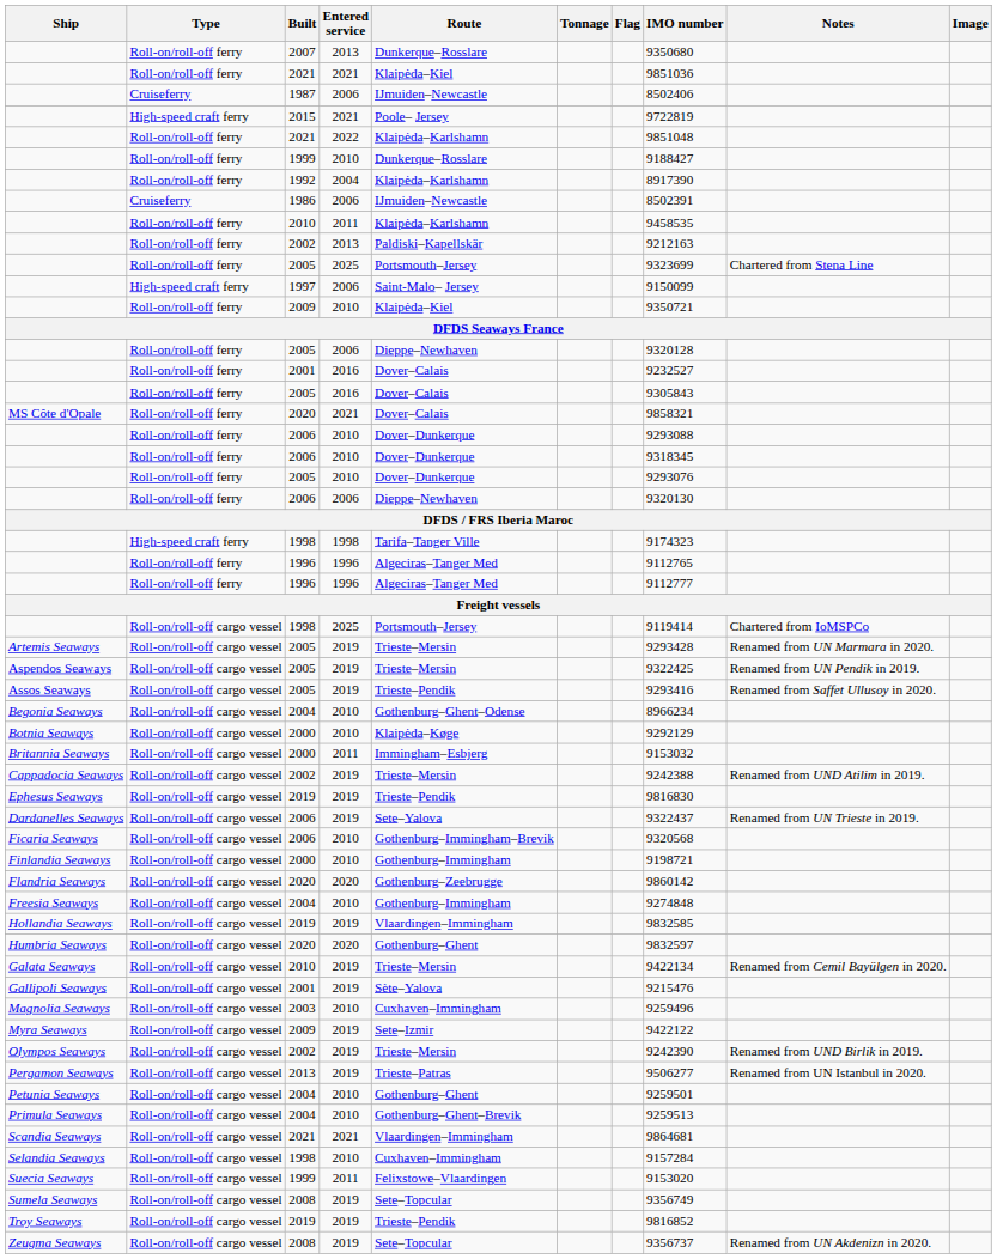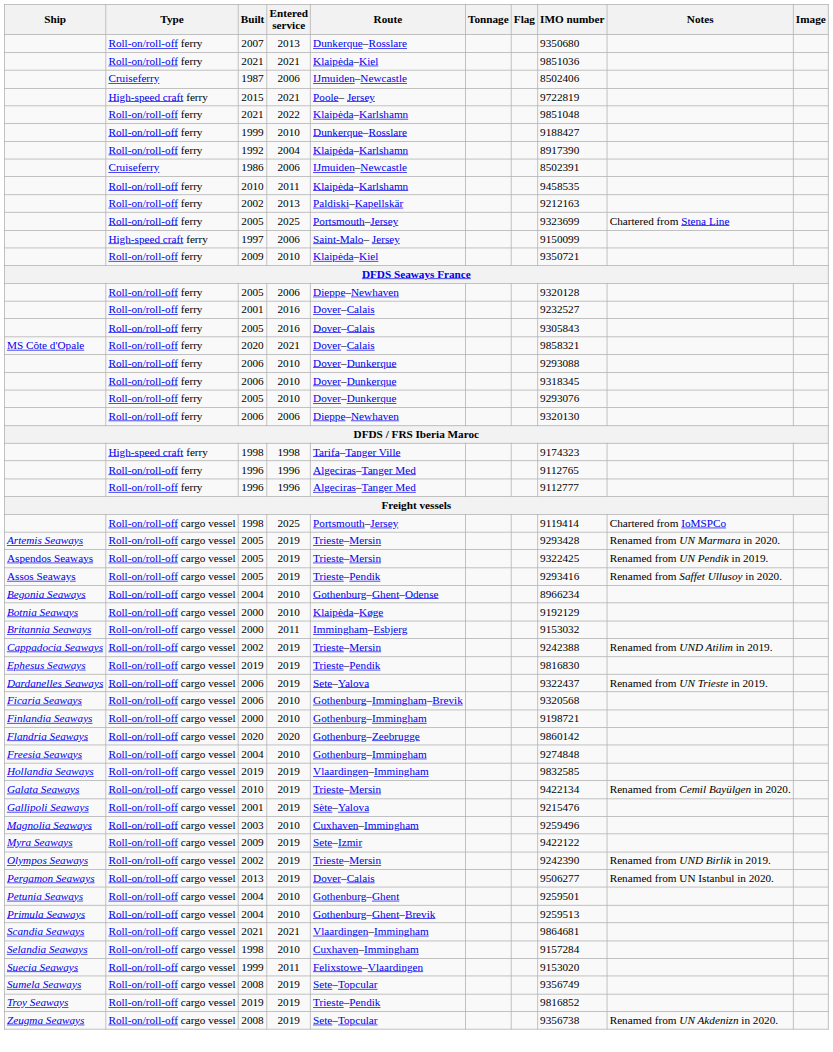 <table class="wikitable sortable">
 <tr>
 <th>Ship</th>
 <th>Type</th>
 <th>Built</th>
 <th>Entered<br>service</th>
 <th>Route</th>
 <th>Tonnage</th>
 <th>Flag</th>
 <th>IMO number</th>
 <th>Notes</th>
 <th>Image</th>
 </tr>
 <tr>
 <td></td>
 <td><a href='#'>Roll-on/roll-off</a> ferry</td>
 <td align="Center">2007</td>
 <td align="Center">2013</td>
 <td><a href='#'>Dunkerque</a>–<a href='#'>Rosslare</a></td>
 <td></td>
 <td></td>
 <td>9350680</td>
 <td></td>
 <td></td>
 </tr>
 <tr>
 <td></td>
 <td><a href='#'>Roll-on/roll-off</a> ferry</td>
 <td align="Center">2021</td>
 <td align="Center">2021</td>
 <td><a href='#'>Klaipėda</a>–<a href='#'>Kiel</a></td>
 <td></td>
 <td></td>
 <td>9851036</td>
 <td></td>
 <td></td>
 </tr>
 <tr>
 <td></td>
 <td><a href='#'>Cruiseferry</a></td>
 <td align="Center">1987</td>
 <td align="Center">2006</td>
 <td><a href='#'>IJmuiden</a>–<a href='#'>Newcastle</a></td>
 <td></td>
 <td></td>
 <td>8502406</td>
 <td></td>
 <td></td>
 </tr>
 <tr>
 <td></td>
 <td><a href='#'>High-speed craft</a> ferry</td>
 <td align="Center">2015</td>
 <td align="Center">2021</td>
 <td><a href='#'>Poole</a>– <a href='#'>Jersey</a></td>
 <td></td>
 <td></td>
 <td>9722819</td>
 <td></td>
 <td></td>
 </tr>
 <tr>
 <td></td>
 <td><a href='#'>Roll-on/roll-off</a> ferry</td>
 <td align="Center">2021</td>
 <td align="Center">2022</td>
 <td><a href='#'>Klaipėda</a>–<a href='#'>Karlshamn</a></td>
 <td></td>
 <td></td>
 <td>9851048</td>
 <td></td>
 <td></td>
 </tr>
 <tr>
 <td></td>
 <td><a href='#'>Roll-on/roll-off</a> ferry</td>
 <td align="Center">1999</td>
 <td align="Center">2010</td>
 <td><a href='#'>Dunkerque</a>–<a href='#'>Rosslare</a></td>
 <td></td>
 <td></td>
 <td>9188427</td>
 <td></td>
 <td></td>
 </tr>
 <tr>
 <td></td>
 <td><a href='#'>Roll-on/roll-off</a> ferry</td>
 <td align="Center">1992</td>
 <td align="Center">2004</td>
 <td><a href='#'>Klaipėda</a>–<a href='#'>Karlshamn</a></td>
 <td></td>
 <td></td>
 <td>8917390</td>
 <td></td>
 <td></td>
 </tr>
 <tr>
 <td></td>
 <td><a href='#'>Cruiseferry</a></td>
 <td align="Center">1986</td>
 <td align="Center">2006</td>
 <td><a href='#'>IJmuiden</a>–<a href='#'>Newcastle</a></td>
 <td></td>
 <td></td>
 <td>8502391</td>
 <td></td>
 <td></td>
 </tr>
 <tr>
 <td></td>
 <td><a href='#'>Roll-on/roll-off</a> ferry</td>
 <td align="Center">2010</td>
 <td align="Center">2011</td>
 <td><a href='#'>Klaipėda</a>–<a href='#'>Karlshamn</a></td>
 <td></td>
 <td></td>
 <td>9458535</td>
 <td></td>
 <td></td>
 </tr>
 <tr>
 <td></td>
 <td><a href='#'>Roll-on/roll-off</a> ferry</td>
 <td align="Center">2002</td>
 <td align="Center">2013</td>
 <td><a href='#'>Paldiski</a>–<a href='#'>Kapellskär</a></td>
 <td></td>
 <td></td>
 <td>9212163</td>
 <td></td>
 <td></td>
 </tr>
 <tr>
 <td></td>
 <td><a href='#'>Roll-on/roll-off</a> ferry</td>
 <td align="Center">2005</td>
 <td align="Center">2025</td>
 <td><a href='#'>Portsmouth</a>–<a href='#'>Jersey</a></td>
 <td></td>
 <td></td>
 <td>9323699</td>
 <td>Chartered from <a href='#'>Stena Line</a></td>
 <td></td>
 </tr>
 <tr>
 <td></td>
 <td><a href='#'>High-speed craft</a> ferry</td>
 <td align="Center">1997</td>
 <td align="Center">2006</td>
 <td><a href='#'>Saint-Malo</a>– <a href='#'>Jersey</a></td>
 <td></td>
 <td></td>
 <td>9150099</td>
 <td></td>
 <td></td>
 </tr>
 <tr>
 <td></td>
 <td><a href='#'>Roll-on/roll-off</a> ferry</td>
 <td align="Center">2009</td>
 <td align="Center">2010</td>
 <td><a href='#'>Klaipėda</a>–<a href='#'>Kiel</a></td>
 <td></td>
 <td></td>
 <td>9350721</td>
 <td></td>
 <td></td>
 </tr>
 <tr>
 <th colspan="10"><a href='#'>DFDS Seaways France</a></th>
 </tr>
 <tr>
 <td></td>
 <td><a href='#'>Roll-on/roll-off</a> ferry</td>
 <td align="Center">2005</td>
 <td align="Center">2006</td>
 <td><a href='#'>Dieppe</a>–<a href='#'>Newhaven</a></td>
 <td></td>
 <td></td>
 <td>9320128</td>
 <td></td>
 <td></td>
 </tr>
 <tr>
 <td></td>
 <td><a href='#'>Roll-on/roll-off</a> ferry</td>
 <td align="Center">2001</td>
 <td align="Center">2016</td>
 <td><a href='#'>Dover</a>–<a href='#'>Calais</a></td>
 <td></td>
 <td></td>
 <td>9232527</td>
 <td></td>
 <td></td>
 </tr>
 <tr>
 <td></td>
 <td><a href='#'>Roll-on/roll-off</a> ferry</td>
 <td align="Center">2005</td>
 <td align="Center">2016</td>
 <td><a href='#'>Dover</a>–<a href='#'>Calais</a></td>
 <td></td>
 <td></td>
 <td>9305843</td>
 <td></td>
 <td></td>
 </tr>
 <tr>
 <td><a href='#'>MS Côte d'Opale</a></td>
 <td><a href='#'>Roll-on/roll-off</a> ferry</td>
 <td align="Center">2020</td>
 <td align="Center">2021</td>
 <td><a href='#'>Dover</a>–<a href='#'>Calais</a></td>
 <td></td>
 <td></td>
 <td>9858321</td>
 <td></td>
 <td></td>
 </tr>
 <tr>
 <td></td>
 <td><a href='#'>Roll-on/roll-off</a> ferry</td>
 <td align="Center">2006</td>
 <td align="Center">2010</td>
 <td><a href='#'>Dover</a>–<a href='#'>Dunkerque</a></td>
 <td></td>
 <td></td>
 <td>9293088</td>
 <td></td>
 <td></td>
 </tr>
 <tr>
 <td></td>
 <td><a href='#'>Roll-on/roll-off</a> ferry</td>
 <td align="Center">2006</td>
 <td align="Center">2010</td>
 <td><a href='#'>Dover</a>–<a href='#'>Dunkerque</a></td>
 <td></td>
 <td></td>
 <td>9318345</td>
 <td></td>
 <td></td>
 </tr>
 <tr>
 <td></td>
 <td><a href='#'>Roll-on/roll-off</a> ferry</td>
 <td align="Center">2005</td>
 <td align="Center">2010</td>
 <td><a href='#'>Dover</a>–<a href='#'>Dunkerque</a></td>
 <td></td>
 <td></td>
 <td>9293076</td>
 <td></td>
 <td></td>
 </tr>
 <tr>
 <td></td>
 <td><a href='#'>Roll-on/roll-off</a> ferry</td>
 <td align="Center">2006</td>
 <td align="Center">2006</td>
 <td><a href='#'>Dieppe</a>–<a href='#'>Newhaven</a></td>
 <td></td>
 <td></td>
 <td>9320130</td>
 <td></td>
 <td></td>
 </tr>
 <tr>
 <th colspan="10">DFDS / FRS Iberia Maroc</th>
 </tr>
 <tr>
 <td></td>
 <td><a href='#'>High-speed craft</a> ferry</td>
 <td align="Center">1998</td>
 <td align="Center">1998</td>
 <td><a href='#'>Tarifa</a>–<a href='#'>Tanger Ville</a></td>
 <td></td>
 <td></td>
 <td>9174323</td>
 <td></td>
 <td></td>
 </tr>
 <tr>
 <td></td>
 <td><a href='#'>Roll-on/roll-off</a> ferry</td>
 <td align="Center">1996</td>
 <td align="Center">1996</td>
 <td><a href='#'>Algeciras</a>–<a href='#'>Tanger Med</a></td>
 <td></td>
 <td></td>
 <td>9112765</td>
 <td></td>
 <td></td>
 </tr>
 <tr>
 <td></td>
 <td><a href='#'>Roll-on/roll-off</a> ferry</td>
 <td align="Center">1996</td>
 <td align="Center">1996</td>
 <td><a href='#'>Algeciras</a>–<a href='#'>Tanger Med</a></td>
 <td></td>
 <td></td>
 <td>9112777</td>
 <td></td>
 <td></td>
 </tr>
 <tr>
 <th colspan="10">Freight vessels</th>
 </tr>
 <tr>
 <td></td>
 <td><a href='#'>Roll-on/roll-off</a> cargo vessel</td>
 <td align="Center">1998</td>
 <td align="Center">2025</td>
 <td><a href='#'>Portsmouth</a>–<a href='#'>Jersey</a></td>
 <td></td>
 <td></td>
 <td>9119414</td>
 <td>Chartered from <a href='#'>IoMSPCo</a></td>
 <td></td>
 </tr>
 <tr>
 <td><em><a href='#'>Artemis Seaways</a></em></td>
 <td><a href='#'>Roll-on/roll-off</a> cargo vessel</td>
 <td align="Center">2005</td>
 <td align="Center">2019</td>
 <td><a href='#'>Trieste</a>–<a href='#'>Mersin</a></td>
 <td align="Center"></td>
 <td></td>
 <td>9293428</td>
 <td>Renamed from <em>UN Marmara</em> in 2020.</td>
 <td></td>
 </tr>
 <tr>
 <td><a href='#'>Aspendos Seaways</a></td>
 <td><a href='#'>Roll-on/roll-off</a> cargo vessel</td>
 <td align="Center">2005</td>
 <td align="Center">2019</td>
 <td><a href='#'>Trieste</a>–<a href='#'>Mersin</a></td>
 <td align="Center"></td>
 <td></td>
 <td>9322425</td>
 <td>Renamed from <em>UN Pendik</em> in 2019.</td>
 <td></td>
 </tr>
 <tr>
 <td><a href='#'>Assos Seaways</a></td>
 <td><a href='#'>Roll-on/roll-off</a> cargo vessel</td>
 <td align="Center">2005</td>
 <td align="Center">2019</td>
 <td><a href='#'>Trieste</a>–<a href='#'>Pendik</a></td>
 <td align="Center"></td>
 <td></td>
 <td>9293416</td>
 <td>Renamed from <em>Saffet Ullusoy</em> in 2020.</td>
 <td></td>
 </tr>
 <tr>
 <td><em><a href='#'>Begonia Seaways</a></em></td>
 <td><a href='#'>Roll-on/roll-off</a> cargo vessel</td>
 <td align="Center">2004</td>
 <td align="Center">2010</td>
 <td><a href='#'>Gothenburg</a>–<a href='#'>Ghent</a>–<a href='#'>Odense</a></td>
 <td align="Center"></td>
 <td></td>
 <td>8966234</td>
 <td></td>
 <td></td>
 </tr>
 <tr>
 <td><em><a href='#'>Botnia Seaways</a></em></td>
 <td><a href='#'>Roll-on/roll-off</a> cargo vessel</td>
 <td align="Center">2000</td>
 <td align="Center">2010</td>
 <td><a href='#'>Klaipėda</a>–<a href='#'>Køge</a></td>
 <td align="Center"></td>
 <td></td>
-<td>9292129</td>
+<td>9192129</td>
 <td></td>
 <td></td>
 </tr>
 <tr>
 <td><em><a href='#'>Britannia Seaways</a></em></td>
 <td><a href='#'>Roll-on/roll-off</a> cargo vessel</td>
 <td align="Center">2000</td>
 <td align="Center">2011</td>
 <td><a href='#'>Immingham</a>–<a href='#'>Esbjerg</a></td>
 <td></td>
 <td></td>
 <td>9153032</td>
 <td></td>
 <td></td>
 </tr>
 <tr>
 <td><em><a href='#'>Cappadocia Seaways</a></em></td>
 <td><a href='#'>Roll-on/roll-off</a> cargo vessel</td>
 <td align="Center">2002</td>
 <td align="Center">2019</td>
 <td><a href='#'>Trieste</a>–<a href='#'>Mersin</a></td>
 <td align="Center"></td>
 <td></td>
 <td>9242388</td>
 <td>Renamed from <em>UND Atilim</em> in 2019.</td>
 <td></td>
 </tr>
 <tr>
 <td><em><a href='#'>Ephesus Seaways</a></em></td>
 <td><a href='#'>Roll-on/roll-off</a> cargo vessel</td>
 <td align="Center">2019</td>
 <td align="Center">2019</td>
 <td><a href='#'>Trieste</a>–<a href='#'>Pendik</a></td>
 <td align="Center"></td>
 <td></td>
 <td>9816830</td>
 <td></td>
 <td></td>
 </tr>
 <tr>
 <td><em><a href='#'>Dardanelles Seaways</a></em></td>
 <td><a href='#'>Roll-on/roll-off</a> cargo vessel</td>
 <td align="Center">2006</td>
 <td align="Center">2019</td>
 <td><a href='#'>Sete</a>–<a href='#'>Yalova</a></td>
 <td align="Center"></td>
 <td></td>
 <td>9322437</td>
 <td>Renamed from <em>UN Trieste</em> in 2019.</td>
 <td></td>
 </tr>
 <tr>
 <td><em><a href='#'>Ficaria Seaways</a></em></td>
 <td><a href='#'>Roll-on/roll-off</a> cargo vessel</td>
 <td align="Center">2006</td>
 <td align="Center">2010</td>
 <td><a href='#'>Gothenburg</a>–<a href='#'>Immingham</a>–<a href='#'>Brevik</a></td>
 <td align="Center"></td>
 <td></td>
 <td>9320568</td>
 <td></td>
 <td></td>
 </tr>
 <tr>
 <td><em><a href='#'>Finlandia Seaways</a></em></td>
 <td><a href='#'>Roll-on/roll-off</a> cargo vessel</td>
 <td align="Center">2000</td>
 <td align="Center">2010</td>
 <td><a href='#'>Gothenburg</a>–<a href='#'>Immingham</a></td>
 <td align="Center"></td>
 <td></td>
 <td>9198721</td>
 <td></td>
 <td></td>
 </tr>
 <tr>
 <td><em><a href='#'>Flandria Seaways</a></em></td>
 <td><a href='#'>Roll-on/roll-off</a> cargo vessel</td>
 <td align="Center">2020</td>
 <td align="Center">2020</td>
 <td><a href='#'>Gothenburg</a>–<a href='#'>Zeebrugge</a></td>
 <td align="Center"></td>
 <td></td>
 <td>9860142</td>
 <td></td>
 <td></td>
 </tr>
 <tr>
 <td><em><a href='#'>Freesia Seaways</a></em></td>
 <td><a href='#'>Roll-on/roll-off</a> cargo vessel</td>
 <td align="Center">2004</td>
 <td align="Center">2010</td>
 <td><a href='#'>Gothenburg</a>–<a href='#'>Immingham</a></td>
 <td align="Center"></td>
 <td></td>
 <td>9274848</td>
 <td></td>
 <td></td>
 </tr>
 <tr>
 <td><em><a href='#'>Hollandia Seaways</a></em></td>
 <td><a href='#'>Roll-on/roll-off</a> cargo vessel</td>
 <td align="Center">2019</td>
 <td align="Center">2019</td>
 <td><a href='#'>Vlaardingen</a>–<a href='#'>Immingham</a></td>
 <td></td>
 <td></td>
 <td>9832585</td>
 <td></td>
 <td></td>
 </tr>
 <tr>
-<td><em><a href='#'>Humbria Seaways</a></em></td>
-<td><a href='#'>Roll-on/roll-off</a> cargo vessel</td>
-<td align="Center">2020</td>
-<td align="Center">2020</td>
-<td><a href='#'>Gothenburg</a>–<a href='#'>Ghent</a></td>
-<td></td>
-<td></td>
-<td>9832597</td>
-<td></td>
-<td></td>
-</tr>
-<tr>
 <td><em><a href='#'>Galata Seaways</a></em></td>
 <td><a href='#'>Roll-on/roll-off</a> cargo vessel</td>
 <td align="Center">2010</td>
 <td align="Center">2019</td>
 <td><a href='#'>Trieste</a>–<a href='#'>Mersin</a></td>
 <td align="Center"></td>
 <td></td>
 <td>9422134</td>
 <td>Renamed from <em>Cemil Bayülgen</em> in 2020.</td>
 <td></td>
 </tr>
 <tr>
 <td><em><a href='#'>Gallipoli Seaways</a></em></td>
 <td><a href='#'>Roll-on/roll-off</a> cargo vessel</td>
 <td align="Center">2001</td>
 <td align="Center">2019</td>
 <td><a href='#'>Sète</a>–<a href='#'>Yalova</a></td>
 <td align="Center"></td>
 <td></td>
 <td>9215476</td>
 <td></td>
 <td></td>
 </tr>
 <tr>
 <td><em><a href='#'>Magnolia Seaways</a></em></td>
 <td><a href='#'>Roll-on/roll-off</a> cargo vessel</td>
 <td align="Center">2003</td>
 <td align="Center">2010</td>
 <td><a href='#'>Cuxhaven</a>–<a href='#'>Immingham</a></td>
 <td align="Center"></td>
 <td></td>
 <td>9259496</td>
 <td></td>
 <td></td>
 </tr>
 <tr>
 <td><em><a href='#'>Myra Seaways</a></em></td>
 <td><a href='#'>Roll-on/roll-off</a> cargo vessel</td>
 <td align="Center">2009</td>
 <td align="Center">2019</td>
 <td><a href='#'>Sete</a>–<a href='#'>Izmir</a></td>
 <td align="Center"></td>
 <td></td>
 <td>9422122</td>
 <td></td>
 <td></td>
 </tr>
 <tr>
 <td><em><a href='#'>Olympos Seaways</a></em></td>
 <td><a href='#'>Roll-on/roll-off</a> cargo vessel</td>
 <td align="Center">2002</td>
 <td align="Center">2019</td>
 <td><a href='#'>Trieste</a>–<a href='#'>Mersin</a></td>
 <td align="Center"></td>
 <td></td>
 <td>9242390</td>
 <td>Renamed from <em>UND Birlik</em> in 2019.</td>
 <td></td>
 </tr>
 <tr>
 <td><em><a href='#'>Pergamon Seaways</a></em></td>
 <td><a href='#'>Roll-on/roll-off</a> cargo vessel</td>
 <td align="Center">2013</td>
 <td align="Center">2019</td>
-<td><a href='#'>Trieste</a>–<a href='#'>Patras</a></td>
+<td><a href='#'>Dover</a>–<a href='#'>Calais</a></td>
 <td align="Center"></td>
 <td></td>
 <td>9506277</td>
 <td>Renamed from UN Istanbul in 2020.</td>
 <td></td>
 </tr>
 <tr>
 <td><em><a href='#'>Petunia Seaways</a></em></td>
 <td><a href='#'>Roll-on/roll-off</a> cargo vessel</td>
 <td align="Center">2004</td>
 <td align="Center">2010</td>
 <td><a href='#'>Gothenburg</a>–<a href='#'>Ghent</a></td>
 <td align="Center"></td>
 <td></td>
 <td>9259501</td>
 <td></td>
 <td></td>
 </tr>
 <tr>
 <td><em><a href='#'>Primula Seaways</a></em></td>
 <td><a href='#'>Roll-on/roll-off</a> cargo vessel</td>
 <td align="Center">2004</td>
 <td align="Center">2010</td>
 <td><a href='#'>Gothenburg</a>–<a href='#'>Ghent</a>–<a href='#'>Brevik</a></td>
 <td align="Center"></td>
 <td></td>
 <td>9259513</td>
 <td></td>
 <td></td>
 </tr>
 <tr>
 <td><em><a href='#'>Scandia Seaways</a></em></td>
 <td><a href='#'>Roll-on/roll-off</a> cargo vessel</td>
 <td align="Center">2021</td>
 <td align="Center">2021</td>
 <td><a href='#'>Vlaardingen</a>–<a href='#'>Immingham</a></td>
 <td></td>
 <td></td>
 <td>9864681</td>
 <td></td>
 <td></td>
 </tr>
 <tr>
 <td><em><a href='#'>Selandia Seaways</a></em></td>
 <td><a href='#'>Roll-on/roll-off</a> cargo vessel</td>
 <td align="Center">1998</td>
 <td align="Center">2010</td>
 <td><a href='#'>Cuxhaven</a>–<a href='#'>Immingham</a></td>
 <td></td>
 <td></td>
 <td>9157284</td>
 <td></td>
 <td></td>
 </tr>
 <tr>
 <td><em><a href='#'>Suecia Seaways</a></em></td>
 <td><a href='#'>Roll-on/roll-off</a> cargo vessel</td>
 <td align="Center">1999</td>
 <td align="Center">2011</td>
 <td><a href='#'>Felixstowe</a>–<a href='#'>Vlaardingen</a></td>
 <td></td>
 <td></td>
 <td>9153020</td>
 <td></td>
 <td></td>
 </tr>
 <tr>
 <td><em><a href='#'>Sumela Seaways</a></em></td>
 <td><a href='#'>Roll-on/roll-off</a> cargo vessel</td>
 <td align="Center">2008</td>
 <td align="Center">2019</td>
 <td><a href='#'>Sete</a>–<a href='#'>Topcular</a></td>
 <td align="Center"></td>
 <td></td>
 <td>9356749</td>
 <td></td>
 <td></td>
 </tr>
 <tr>
 <td><em><a href='#'>Troy Seaways</a></em></td>
 <td><a href='#'>Roll-on/roll-off</a> cargo vessel</td>
 <td align="Center">2019</td>
 <td align="Center">2019</td>
 <td><a href='#'>Trieste</a>–<a href='#'>Pendik</a></td>
 <td></td>
 <td></td>
 <td>9816852</td>
 <td></td>
 <td></td>
 </tr>
 <tr>
 <td><em><a href='#'>Zeugma Seaways</a></em></td>
 <td><a href='#'>Roll-on/roll-off</a> cargo vessel</td>
 <td align="Center">2008</td>
 <td align="Center">2019</td>
 <td><a href='#'>Sete</a>–<a href='#'>Topcular</a></td>
 <td align="Center"></td>
 <td></td>
-<td>9356737</td>
+<td>9356738</td>
 <td>Renamed from <em>UN Akdenizn</em> in 2020.</td>
 <td></td>
 </tr>
 </table>
